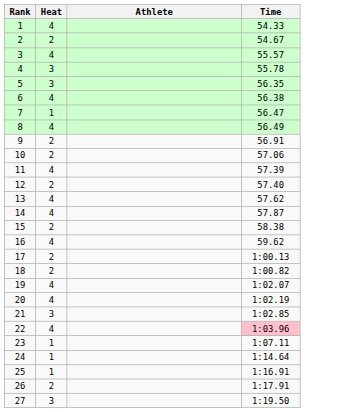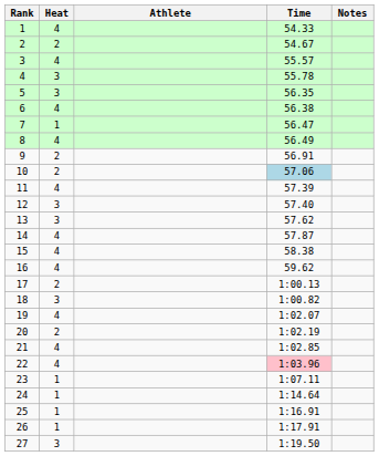 <table class="wikitable" style="text-align:center">
 <tr>
 <th width=40>Rank</th>
 <th width=40>Heat</th>
 <th width=250>Athlete</th>
 <th width=80>Time</th>
+<th width=50>Notes</th>
 </tr>
 <tr bgcolor=#ccffcc>
 <td>1</td>
 <td>4</td>
 <td align=left></td>
 <td>54.33</td>
+<td></td>
 </tr>
 <tr bgcolor=#ccffcc>
 <td>2</td>
 <td>2</td>
 <td align=left></td>
 <td>54.67</td>
+<td></td>
 </tr>
 <tr bgcolor=#ccffcc>
 <td>3</td>
 <td>4</td>
 <td align=left></td>
 <td>55.57</td>
+<td></td>
 </tr>
 <tr bgcolor=#ccffcc>
 <td>4</td>
 <td>3</td>
 <td align=left></td>
 <td>55.78</td>
+<td></td>
 </tr>
 <tr bgcolor=#ccffcc>
 <td>5</td>
 <td>3</td>
 <td align=left></td>
 <td>56.35</td>
+<td></td>
 </tr>
 <tr bgcolor=#ccffcc>
 <td>6</td>
 <td>4</td>
 <td align=left></td>
 <td>56.38</td>
+<td></td>
 </tr>
 <tr bgcolor=#ccffcc>
 <td>7</td>
 <td>1</td>
 <td align=left></td>
 <td>56.47</td>
+<td></td>
 </tr>
 <tr bgcolor=#ccffcc>
 <td>8</td>
 <td>4</td>
 <td align=left></td>
 <td>56.49</td>
+<td></td>
 </tr>
 <tr>
 <td>9</td>
 <td>2</td>
 <td align=left></td>
 <td>56.91</td>
+<td></td>
 </tr>
 <tr>
 <td>10</td>
 <td>2</td>
 <td align=left></td>
-<td>57.06</td>
+<td style="background: lightblue;">57.06</td>
+<td></td>
 </tr>
 <tr>
 <td>11</td>
 <td>4</td>
 <td align=left></td>
 <td>57.39</td>
+<td></td>
 </tr>
 <tr>
 <td>12</td>
-<td>2</td>
+<td>3</td>
 <td align=left></td>
 <td>57.40</td>
+<td></td>
 </tr>
 <tr>
 <td>13</td>
-<td>4</td>
+<td>3</td>
 <td align=left></td>
 <td>57.62</td>
+<td></td>
 </tr>
 <tr>
 <td>14</td>
 <td>4</td>
 <td align=left></td>
 <td>57.87</td>
+<td></td>
 </tr>
 <tr>
 <td>15</td>
-<td>2</td>
+<td>4</td>
 <td align=left></td>
 <td>58.38</td>
+<td></td>
 </tr>
 <tr>
 <td>16</td>
 <td>4</td>
 <td align=left></td>
 <td>59.62</td>
+<td></td>
 </tr>
 <tr>
 <td>17</td>
 <td>2</td>
 <td align=left></td>
 <td>1:00.13</td>
+<td></td>
 </tr>
 <tr>
 <td>18</td>
-<td>2</td>
+<td>3</td>
 <td align=left></td>
 <td>1:00.82</td>
+<td></td>
 </tr>
 <tr>
 <td>19</td>
 <td>4</td>
 <td align=left></td>
 <td>1:02.07</td>
+<td></td>
 </tr>
 <tr>
 <td>20</td>
-<td>4</td>
+<td>2</td>
 <td align=left></td>
 <td>1:02.19</td>
+<td></td>
 </tr>
 <tr>
 <td>21</td>
-<td>3</td>
+<td>4</td>
 <td align=left></td>
 <td>1:02.85</td>
+<td></td>
 </tr>
 <tr>
 <td>22</td>
 <td>4</td>
 <td align=left></td>
 <td style="background: pink;">1:03.96</td>
+<td></td>
 </tr>
 <tr>
 <td>23</td>
 <td>1</td>
 <td align=left></td>
 <td>1:07.11</td>
+<td></td>
 </tr>
 <tr>
 <td>24</td>
 <td>1</td>
 <td align=left></td>
 <td>1:14.64</td>
+<td></td>
 </tr>
 <tr>
 <td>25</td>
 <td>1</td>
 <td align=left></td>
 <td>1:16.91</td>
+<td></td>
 </tr>
 <tr>
 <td>26</td>
-<td>2</td>
+<td>1</td>
 <td align=left></td>
 <td>1:17.91</td>
+<td></td>
 </tr>
 <tr>
 <td>27</td>
 <td>3</td>
 <td align=left></td>
 <td>1:19.50</td>
+<td></td>
 </tr>
 </table>
